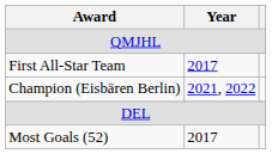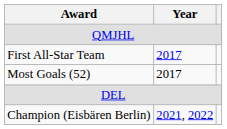 <table class="wikitable">
 <tr>
 <th>Award</th>
 <th>Year</th>
 <th></th>
 </tr>
 <tr ALIGN="center" bgcolor="#e0e0e0">
 <td colspan="3"><a href='#'>QMJHL</a></td>
 </tr>
 <tr>
 <td>First All-Star Team</td>
 <td><a href='#'>2017</a></td>
 <td></td>
 </tr>
 <tr>
-<td>Champion (Eisbären Berlin)</td>
-<td><a href='#'>2021</a>, <a href='#'>2022</a></td>
+<td>Most Goals (52)</td>
+<td>2017</td>
 <td></td>
 </tr>
 <tr ALIGN="center" bgcolor="#e0e0e0">
 <td colspan="3"><a href='#'>DEL</a></td>
 </tr>
 <tr>
-<td>Most Goals (52)</td>
-<td>2017</td>
+<td>Champion (Eisbären Berlin)</td>
+<td><a href='#'>2021</a>, <a href='#'>2022</a></td>
 <td></td>
 </tr>
 </table>
